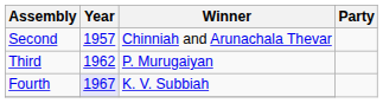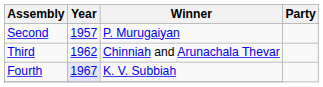 <table class="wikitable sortable">
 <tr>
 <th>Assembly</th>
 <th>Year</th>
 <th>Winner</th>
 <th colspan="2">Party</th>
 </tr>
 <tr>
 <td><a href='#'>Second</a></td>
 <td><a href='#'>1957</a></td>
-<td><a href='#'>Chinniah</a> and <a href='#'>Arunachala Thevar</a></td>
+<td><a href='#'>P. Murugaiyan</a></td>
 <td></td>
 </tr>
 <tr>
 <td><a href='#'>Third</a></td>
 <td><a href='#'>1962</a></td>
-<td><a href='#'>P. Murugaiyan</a></td>
+<td><a href='#'>Chinniah</a> and <a href='#'>Arunachala Thevar</a></td>
 <td></td>
 </tr>
 <tr>
 <td><a href='#'>Fourth</a></td>
 <td style="background: lavender;"><a href='#'>1967</a></td>
 <td><a href='#'>K. V. Subbiah</a></td>
 </tr>
 <tr>
 </tr>
 </table>
